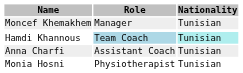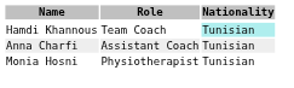 <table class="toccolours">
 <tr>
 <th style="background:silver;">Name</th>
 <th style="background:silver;">Role</th>
 <th style="background:silver;">Nationality</th>
 </tr>
-<tr style="background:#eee;">
-<td>Moncef Khemakhem</td>
-<td>Manager</td>
-<td> Tunisian</td>
-</tr>
 <tr>
 </tr>
 <tr>
 <td>Hamdi Khannous</td>
-<td style="background: lightblue;">Team Coach</td>
+<td>Team Coach</td>
 <td style="background: paleturquoise;"> Tunisian</td>
 </tr>
 <tr style="background:#eee;">
 <td>Anna Charfi</td>
 <td>Assistant Coach</td>
 <td> Tunisian</td>
 </tr>
 <tr>
 <td>Monia Hosni</td>
 <td>Physiotherapist</td>
 <td> Tunisian</td>
 </tr>
 <tr>
 </tr>
 </table>
